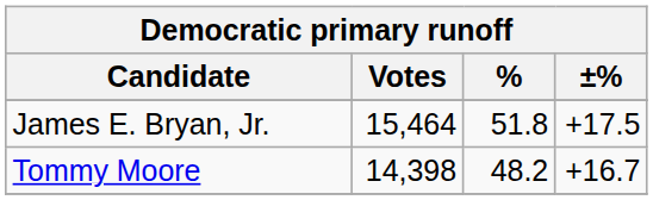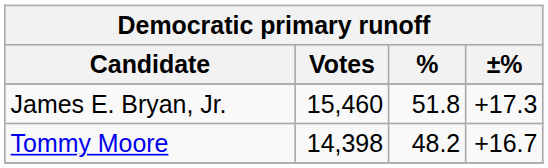 <table class="wikitable" align="left" style="margin: 1em 1em 1em 0; font-size: 95%;">
 <tr>
 <th colspan="4">Democratic primary runoff</th>
 </tr>
 <tr>
 <th colspan="1" style="width: 170px">Candidate</th>
 <th style="width: 50px">Votes</th>
 <th style="width: 40px">%</th>
 <th style="width: 40px">±%</th>
 </tr>
 <tr>
 </tr>
 <tr>
 <td>James E. Bryan, Jr.</td>
-<td align="right">15,464</td>
+<td align="right">15,460</td>
 <td align="right">51.8</td>
-<td align="right">+17.5</td>
+<td align="right">+17.3</td>
 </tr>
 <tr>
 <td><a href='#'>Tommy Moore</a></td>
 <td align="right">14,398</td>
 <td align="right">48.2</td>
 <td align="right">+16.7</td>
 </tr>
 <tr>
 </tr>
 </table>
